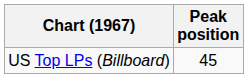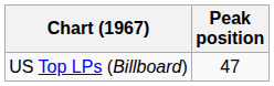 <table class="wikitable">
 <tr>
 <th>Chart (1967)</th>
 <th>Peak<br>position</th>
 </tr>
 <tr>
 <td>US <a href='#'>Top LPs</a> (<em>Billboard</em>)</td>
-<td align="center">45</td>
+<td align="center">47</td>
 </tr>
 <tr>
 </tr>
 </table>
